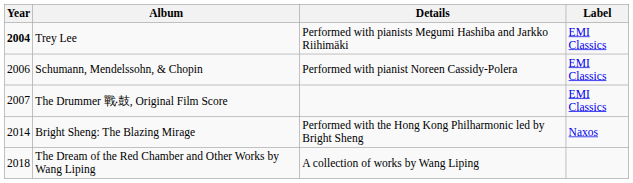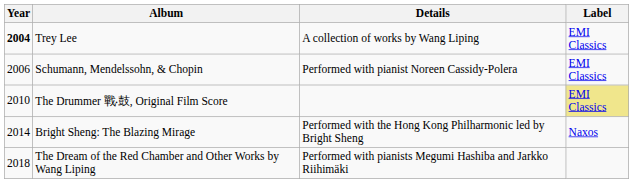 <table class="wikitable sortable">
 <tr>
 <th>Year</th>
 <th>Album</th>
 <th>Details</th>
 <th>Label</th>
 </tr>
 <tr>
 <td><strong>2004</strong></td>
 <td>Trey Lee</td>
-<td>Performed with pianists Megumi Hashiba and Jarkko Riihimäki</td>
+<td>A collection of works by Wang Liping</td>
 <td><a href='#'>EMI Classics</a></td>
 </tr>
 <tr>
 <td>2006</td>
 <td>Schumann, Mendelssohn, & Chopin</td>
 <td>Performed with pianist Noreen Cassidy-Polera</td>
 <td><a href='#'>EMI Classics</a></td>
 </tr>
 <tr>
-<td>2007</td>
+<td>2010</td>
 <td>The Drummer 戰‧鼓, Original Film Score</td>
 <td></td>
-<td><a href='#'>EMI Classics</a></td>
+<td style="background: khaki;"><a href='#'>EMI Classics</a></td>
 </tr>
 <tr>
 <td>2014</td>
 <td>Bright Sheng: The Blazing Mirage</td>
 <td>Performed with the Hong Kong Philharmonic led by Bright Sheng</td>
 <td><a href='#'>Naxos</a></td>
 </tr>
 <tr>
 <td>2018</td>
 <td>The Dream of the Red Chamber and Other Works by Wang Liping</td>
-<td>A collection of works by Wang Liping</td>
+<td>Performed with pianists Megumi Hashiba and Jarkko Riihimäki</td>
 <td></td>
 </tr>
 </table>
